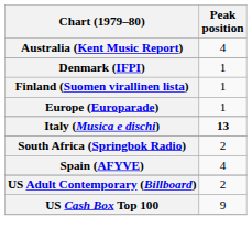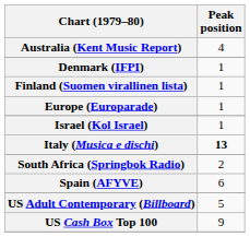 <table class="wikitable sortable plainrowheaders" style="text-align:center">
 <tr>
 <th>Chart (1979–80)</th>
 <th>Peak<br>position</th>
 </tr>
 <tr>
 <th scope="row">Australia (<a href='#'>Kent Music Report</a>)</th>
 <td>4</td>
 </tr>
 <tr>
 </tr>
 <tr>
 </tr>
 <tr>
 </tr>
 <tr>
 <th scope="row">Denmark (<a href='#'>IFPI</a>)</th>
 <td>1</td>
 </tr>
 <tr>
 <th scope="row">Finland (<a href='#'>Suomen virallinen lista</a>)</th>
 <td>1</td>
 </tr>
 <tr>
 <th scope="row">Europe (<a href='#'>Europarade</a>)</th>
 <td>1</td>
 </tr>
 <tr>
 </tr>
 <tr>
+<th scope="row">Israel (<a href='#'>Kol Israel</a>)</th>
+<td>1</td>
+</tr>
+<tr>
 <th scope="row">Italy (<em><a href='#'>Musica e dischi</a></em>)</th>
 <td><strong>13</strong></td>
 </tr>
 <tr>
 </tr>
 <tr>
 </tr>
 <tr>
 </tr>
 <tr>
 </tr>
 <tr>
 <th scope="row">South Africa (<a href='#'>Springbok Radio</a>)</th>
 <td>2</td>
 </tr>
 <tr>
 <th scope="row">Spain (<a href='#'>AFYVE</a>)</th>
-<td>4</td>
+<td>6</td>
 </tr>
 <tr>
 </tr>
 <tr>
 </tr>
 <tr>
 </tr>
 <tr>
 </tr>
 <tr>
 <th scope="row">US <a href='#'>Adult Contemporary</a> (<em><a href='#'>Billboard</a></em>)</th>
-<td>2</td>
+<td>5</td>
 </tr>
 <tr>
 <th scope="row">US <a href='#'><em>Cash Box</em></a> Top 100</th>
 <td>9</td>
 </tr>
 <tr>
 </tr>
 </table>
